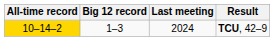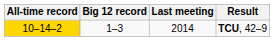 <table class="wikitable">
 <tr style="text-align:center;">
 <th>All-time record</th>
 <th>Big 12 record</th>
 <th>Last meeting</th>
 <th>Result</th>
 </tr>
 <tr style="text-align:center;">
 <td style="background: gold;">10–14–2</td>
 <td>1–3</td>
-<td>2024</td>
+<td>2014</td>
 <td><strong>TCU</strong>, 42–9</td>
 </tr>
 </table>
